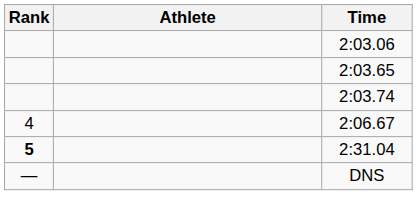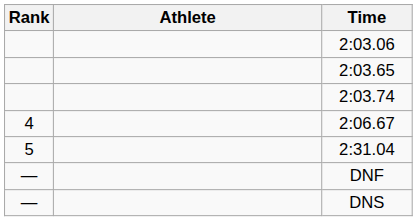 <table class=wikitable style="text-align:center">
 <tr>
 <th width=40>Rank</th>
 <th width=250>Athlete</th>
 <th width=80>Time</th>
 </tr>
 <tr>
 <td></td>
 <td align=left></td>
 <td>2:03.06</td>
 </tr>
 <tr>
 <td></td>
 <td align=left></td>
 <td>2:03.65</td>
 </tr>
 <tr>
 <td></td>
 <td align=left></td>
 <td>2:03.74</td>
 </tr>
 <tr>
 <td>4</td>
 <td align=left></td>
 <td>2:06.67</td>
 </tr>
 <tr>
-<td><strong>5</strong></td>
+<td>5</td>
 <td align=left></td>
 <td>2:31.04</td>
+</tr>
+<tr>
+<td>—</td>
+<td align=left></td>
+<td>DNF</td>
 </tr>
 <tr>
 <td>—</td>
 <td align=left></td>
 <td>DNS</td>
 </tr>
 </table>
